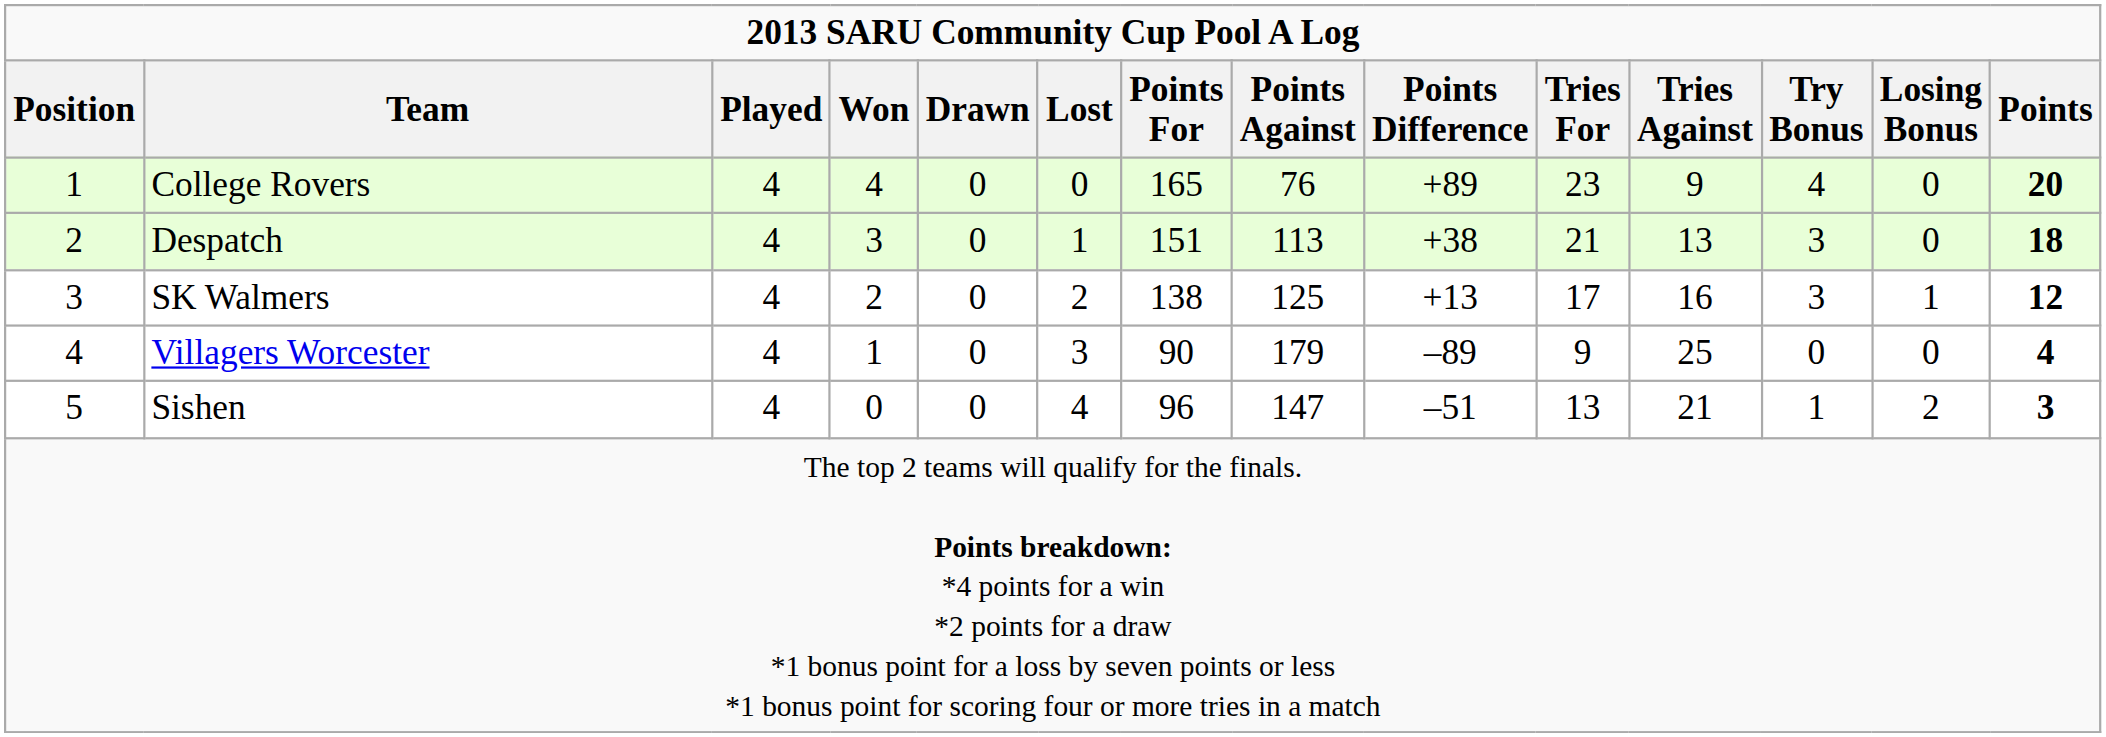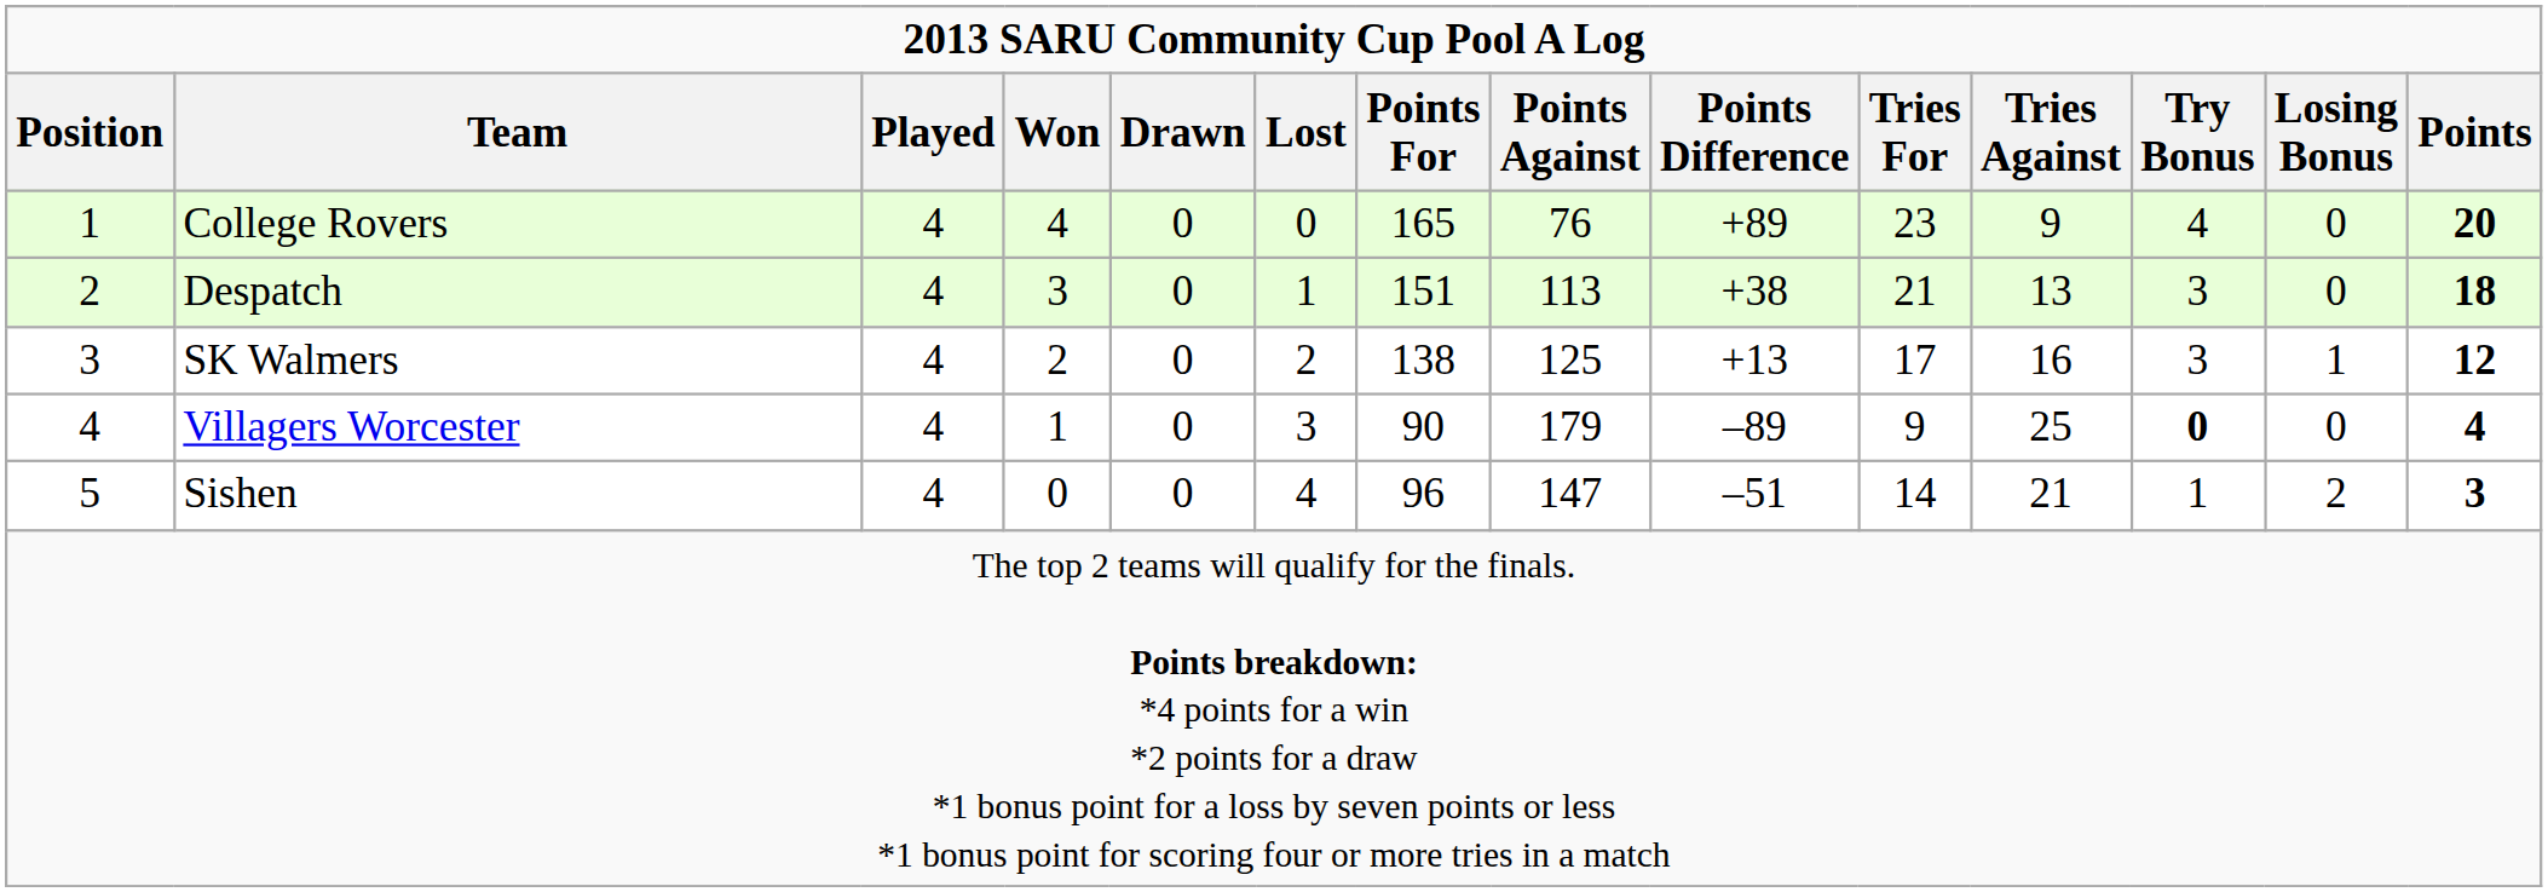 <table class="wikitable" style="text-align: center;">
 <tr>
 <td colspan="14" cellpadding="0" cellspacing="0"><strong>2013 SARU Community Cup Pool A Log</strong></td>
 </tr>
 <tr>
 <th bgcolor="#efefef" width="20">Position</th>
 <th bgcolor="#efefef" width="250">Team</th>
 <th bgcolor="#efefef" width="20">Played</th>
 <th bgcolor="#efefef" width="20">Won</th>
 <th bgcolor="#efefef" width="20">Drawn</th>
 <th bgcolor="#efefef" width="20">Lost</th>
 <th bgcolor="#efefef" width="20">Points For</th>
 <th bgcolor="#efefef" width="20">Points Against</th>
 <th bgcolor="#efefef" width="20">Points Difference</th>
 <th bgcolor="#efefef" width="20">Tries For</th>
 <th bgcolor="#efefef" width="20">Tries Against</th>
 <th bgcolor="#efefef" width="20">Try Bonus</th>
 <th bgcolor="#efefef" width="20">Losing Bonus</th>
 <th bgcolor="#efefef" width="20">Points<br></th>
 </tr>
 <tr bgcolor=#E8FFD8>
 <td>1</td>
 <td align=left>College Rovers</td>
 <td>4</td>
 <td>4</td>
 <td>0</td>
 <td>0</td>
 <td>165</td>
 <td>76</td>
 <td>+89</td>
 <td>23</td>
 <td>9</td>
 <td>4</td>
 <td>0</td>
 <td><strong>20</strong></td>
 </tr>
 <tr bgcolor=#E8FFD8>
 <td>2</td>
 <td align=left>Despatch</td>
 <td>4</td>
 <td>3</td>
 <td>0</td>
 <td>1</td>
 <td>151</td>
 <td>113</td>
 <td>+38</td>
 <td>21</td>
 <td>13</td>
 <td>3</td>
 <td>0</td>
 <td><strong>18</strong></td>
 </tr>
 <tr bgcolor=#FFFFFF>
 <td>3</td>
 <td align=left>SK Walmers</td>
 <td>4</td>
 <td>2</td>
 <td>0</td>
 <td>2</td>
 <td>138</td>
 <td>125</td>
 <td>+13</td>
 <td>17</td>
 <td>16</td>
 <td>3</td>
 <td>1</td>
 <td><strong>12</strong></td>
 </tr>
 <tr bgcolor=#FFFFFF>
 <td>4</td>
 <td align=left><a href='#'>Villagers Worcester</a></td>
 <td>4</td>
 <td>1</td>
 <td>0</td>
 <td>3</td>
 <td>90</td>
 <td>179</td>
 <td>–89</td>
 <td>9</td>
 <td>25</td>
-<td>0</td>
+<td><strong>0</strong></td>
 <td>0</td>
 <td><strong>4</strong></td>
 </tr>
 <tr bgcolor=#FFFFFF>
 <td>5</td>
 <td align=left>Sishen</td>
 <td>4</td>
 <td>0</td>
 <td>0</td>
 <td>4</td>
 <td>96</td>
 <td>147</td>
 <td>–51</td>
-<td>13</td>
+<td>14</td>
 <td>21</td>
 <td>1</td>
 <td>2</td>
 <td><strong>3</strong></td>
 </tr>
 <tr |align=left|>
 <td colspan="14" style="border:0px"><small>The top 2 teams will qualify for the finals.<br><br><strong>Points breakdown:</strong><br>*4 points for a win<br>*2 points for a draw<br>*1 bonus point for a loss by seven points or less<br>*1 bonus point for scoring four or more tries in a match</small></td>
 </tr>
 </table>
